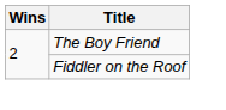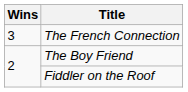 <table class="wikitable">
 <tr>
 <th>Wins</th>
 <th>Title</th>
+</tr>
+<tr>
+<td>3</td>
+<td><em>The French Connection</em></td>
 </tr>
 <tr>
 <td rowspan="3">2</td>
 <td><em>The Boy Friend</em></td>
 </tr>
 <tr>
 <td><em>Fiddler on the Roof</em></td>
 </tr>
 </table>
